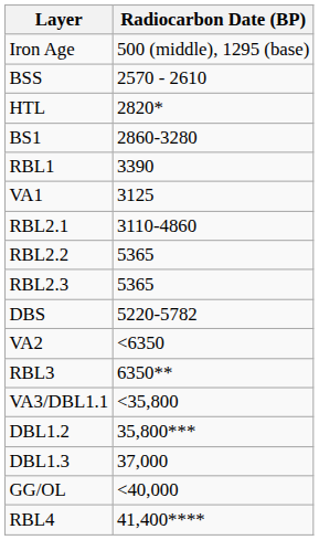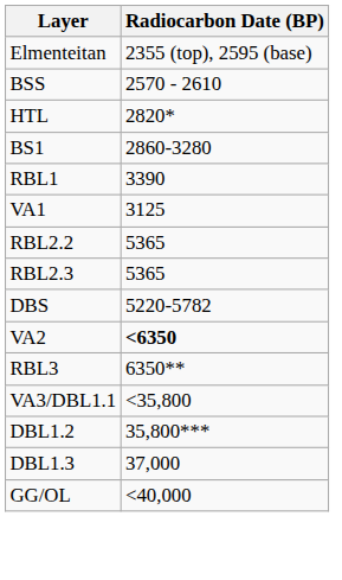 <table class="wikitable">
 <tr>
 <th>Layer</th>
 <th>Radiocarbon Date (BP)</th>
 </tr>
 <tr>
-<td>Iron Age</td>
-<td>500 (middle), 1295 (base)</td>
+<td>Elmenteitan</td>
+<td>2355 (top), 2595 (base)</td>
 </tr>
 <tr>
 <td>BSS</td>
 <td>2570 - 2610</td>
 </tr>
 <tr>
 <td>HTL</td>
 <td>2820*</td>
 </tr>
 <tr>
 <td>BS1</td>
 <td>2860-3280</td>
 </tr>
 <tr>
 <td>RBL1</td>
 <td>3390</td>
 </tr>
 <tr>
 <td>VA1</td>
 <td>3125</td>
 </tr>
 <tr>
-<td>RBL2.1</td>
-<td>3110-4860</td>
-</tr>
-<tr>
 <td>RBL2.2</td>
 <td>5365</td>
 </tr>
 <tr>
 <td>RBL2.3</td>
 <td>5365</td>
 </tr>
 <tr>
 <td>DBS</td>
 <td>5220-5782</td>
 </tr>
 <tr>
 <td>VA2</td>
-<td><6350</td>
+<td><strong><6350</strong></td>
 </tr>
 <tr>
 <td>RBL3</td>
 <td>6350**</td>
 </tr>
 <tr>
 <td>VA3/DBL1.1</td>
 <td><35,800</td>
 </tr>
 <tr>
 <td>DBL1.2</td>
 <td>35,800***</td>
 </tr>
 <tr>
 <td>DBL1.3</td>
 <td>37,000</td>
 </tr>
 <tr>
 <td>GG/OL</td>
 <td><40,000</td>
 </tr>
-<tr>
-<td>RBL4</td>
-<td>41,400****</td>
-</tr>
 </table>
